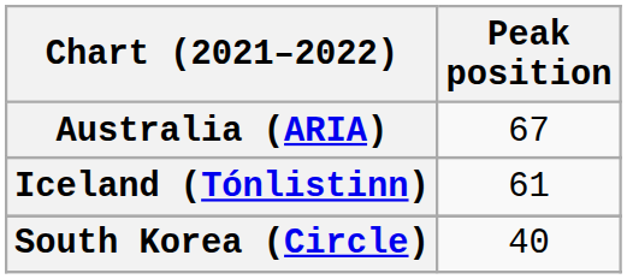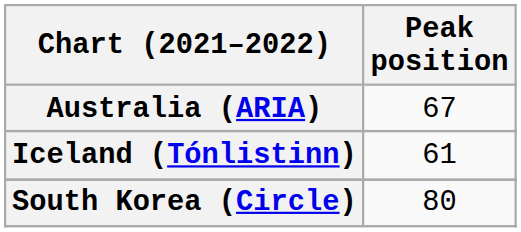 <table class="wikitable sortable plainrowheaders" style="text-align:center">
 <tr>
 <th scope="col">Chart (2021–2022)</th>
 <th scope="col">Peak<br>position</th>
 </tr>
 <tr>
 <th scope="row">Australia (<a href='#'>ARIA</a>)</th>
 <td>67</td>
 </tr>
 <tr>
 </tr>
 <tr>
 </tr>
 <tr>
 </tr>
 <tr>
 </tr>
 <tr>
 </tr>
 <tr>
 </tr>
 <tr>
 </tr>
 <tr>
 </tr>
 <tr>
 <th scope="row">Iceland (<a href='#'>Tónlistinn</a>)</th>
 <td>61</td>
 </tr>
 <tr>
 </tr>
 <tr>
 </tr>
 <tr>
 </tr>
 <tr>
 </tr>
 <tr>
 </tr>
 <tr>
 <th scope="row">South Korea (<a href='#'>Circle</a>)</th>
-<td>40</td>
+<td>80</td>
 </tr>
 <tr>
 </tr>
 <tr>
 </tr>
 <tr>
 </tr>
 <tr>
 </tr>
 <tr>
 </tr>
 <tr>
 </tr>
 <tr>
 </tr>
 </table>
